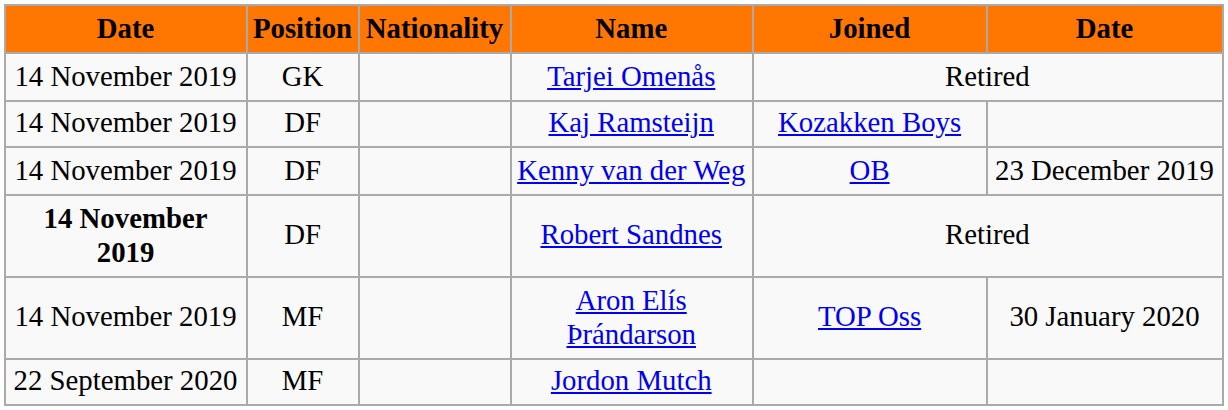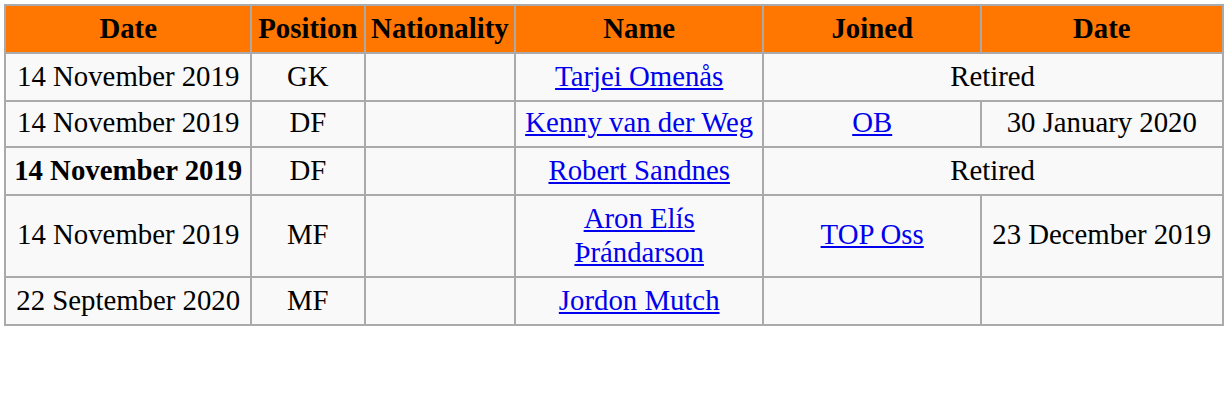 <table class="wikitable"  style="text-align:center; font-size:90%; ">
 <tr>
 <th style="background:#FF7700; color:black; width:200px;">Date</th>
 <th style="background:#FF7700; color:black; width:50px;">Position</th>
 <th style="background:#FF7700; color:black; width:50px;">Nationality</th>
 <th style="background:#FF7700; color:black; width:200px;">Name</th>
 <th style="background:#FF7700; color:black; width:200px;">Joined</th>
 <th style="background:#FF7700; color:black; width:200px;">Date</th>
 </tr>
 <tr>
 <td>14 November 2019</td>
 <td>GK</td>
 <td></td>
 <td><a href='#'>Tarjei Omenås</a></td>
 <td colspan="2">Retired</td>
 </tr>
 <tr>
 <td>14 November 2019</td>
 <td>DF</td>
 <td></td>
-<td><a href='#'>Kaj Ramsteijn</a></td>
-<td><a href='#'>Kozakken Boys</a></td>
-<td></td>
-</tr>
-<tr>
-<td>14 November 2019</td>
-<td>DF</td>
-<td></td>
 <td><a href='#'>Kenny van der Weg</a></td>
 <td><a href='#'>OB</a></td>
-<td>23 December 2019</td>
+<td>30 January 2020</td>
 </tr>
 <tr>
 <td><strong>14 November 2019</strong></td>
 <td>DF</td>
 <td></td>
 <td><a href='#'>Robert Sandnes</a></td>
 <td colspan="2">Retired</td>
 </tr>
 <tr>
 <td>14 November 2019</td>
 <td>MF</td>
 <td></td>
 <td><a href='#'>Aron Elís Þrándarson</a></td>
 <td><a href='#'>TOP Oss</a></td>
-<td>30 January 2020</td>
+<td>23 December 2019</td>
 </tr>
 <tr>
 <td>22 September 2020</td>
 <td>MF</td>
 <td></td>
 <td><a href='#'>Jordon Mutch</a></td>
 <td></td>
 <td></td>
 </tr>
 </table>
